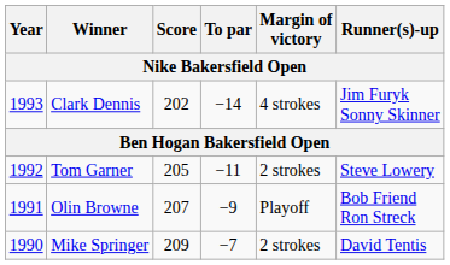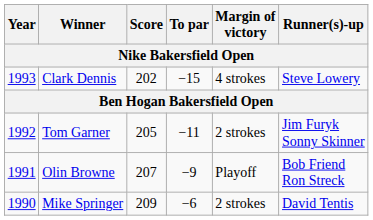 <table class="wikitable" style="font-size:95%">
 <tr>
 <th>Year</th>
 <th>Winner</th>
 <th>Score</th>
 <th>To par</th>
 <th>Margin of<br>victory</th>
 <th>Runner(s)-up</th>
 </tr>
 <tr>
 <th colspan=10>Nike Bakersfield Open</th>
 </tr>
 <tr>
 <td><a href='#'>1993</a></td>
 <td> <a href='#'>Clark Dennis</a></td>
 <td align=center>202</td>
-<td align=center>−14</td>
+<td align=center>−15</td>
 <td>4 strokes</td>
-<td> <a href='#'>Jim Furyk</a><br> <a href='#'>Sonny Skinner</a></td>
+<td> <a href='#'>Steve Lowery</a></td>
 </tr>
 <tr>
 <th colspan=10>Ben Hogan Bakersfield Open</th>
 </tr>
 <tr>
 <td><a href='#'>1992</a></td>
 <td> <a href='#'>Tom Garner</a></td>
 <td align=center>205</td>
 <td align=center>−11</td>
 <td>2 strokes</td>
-<td> <a href='#'>Steve Lowery</a></td>
+<td> <a href='#'>Jim Furyk</a><br> <a href='#'>Sonny Skinner</a></td>
 </tr>
 <tr>
 <td><a href='#'>1991</a></td>
 <td> <a href='#'>Olin Browne</a></td>
 <td align=center>207</td>
 <td align=center>−9</td>
 <td>Playoff</td>
 <td> <a href='#'>Bob Friend</a><br> <a href='#'>Ron Streck</a></td>
 </tr>
 <tr>
 <td><a href='#'>1990</a></td>
 <td> <a href='#'>Mike Springer</a></td>
 <td align=center>209</td>
-<td align=center>−7</td>
+<td align=center>−6</td>
 <td>2 strokes</td>
 <td> <a href='#'>David Tentis</a></td>
 </tr>
 </table>
